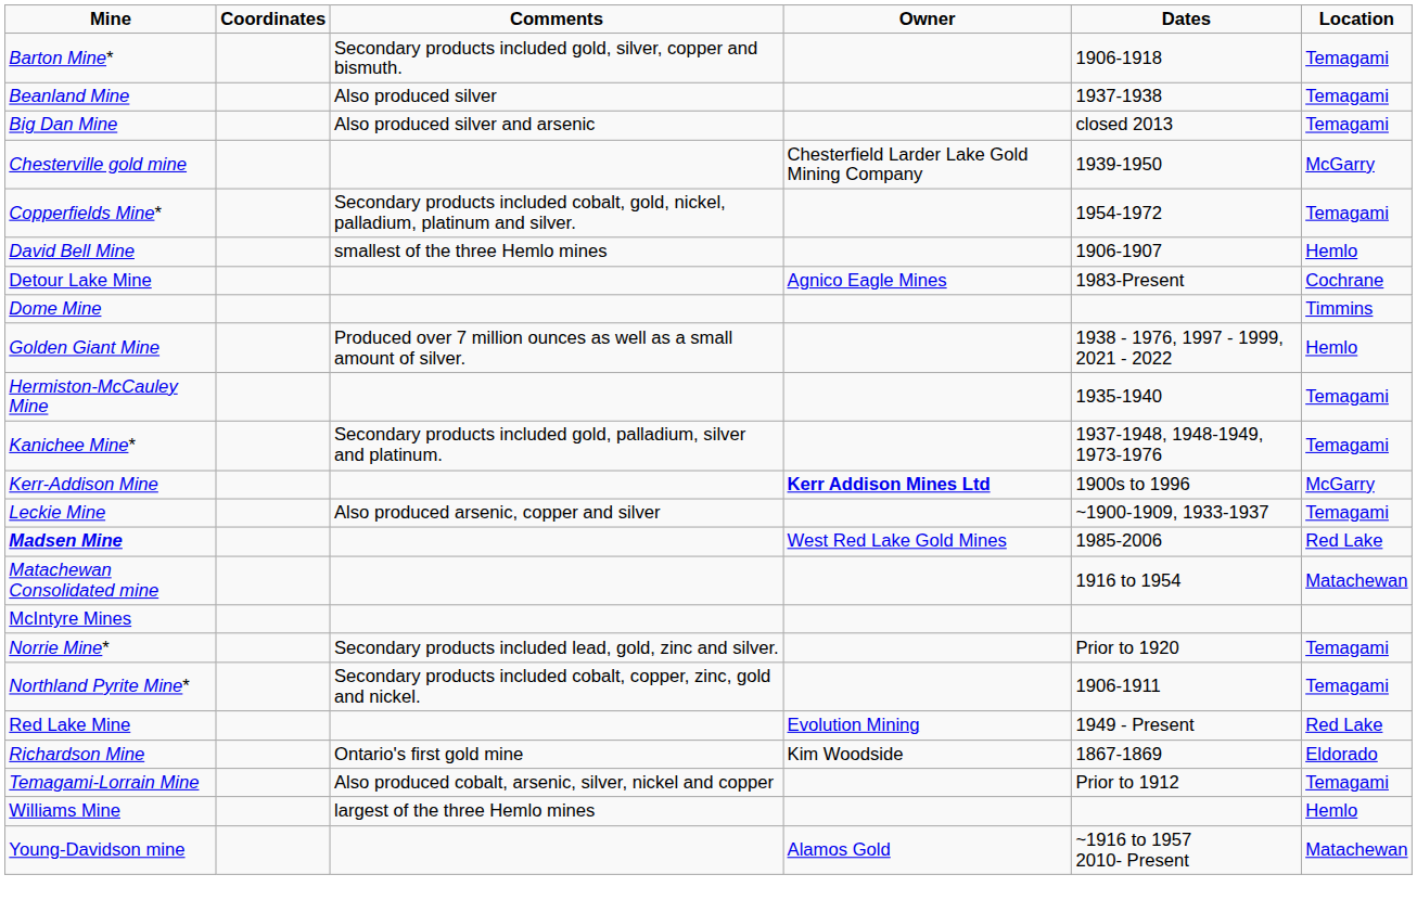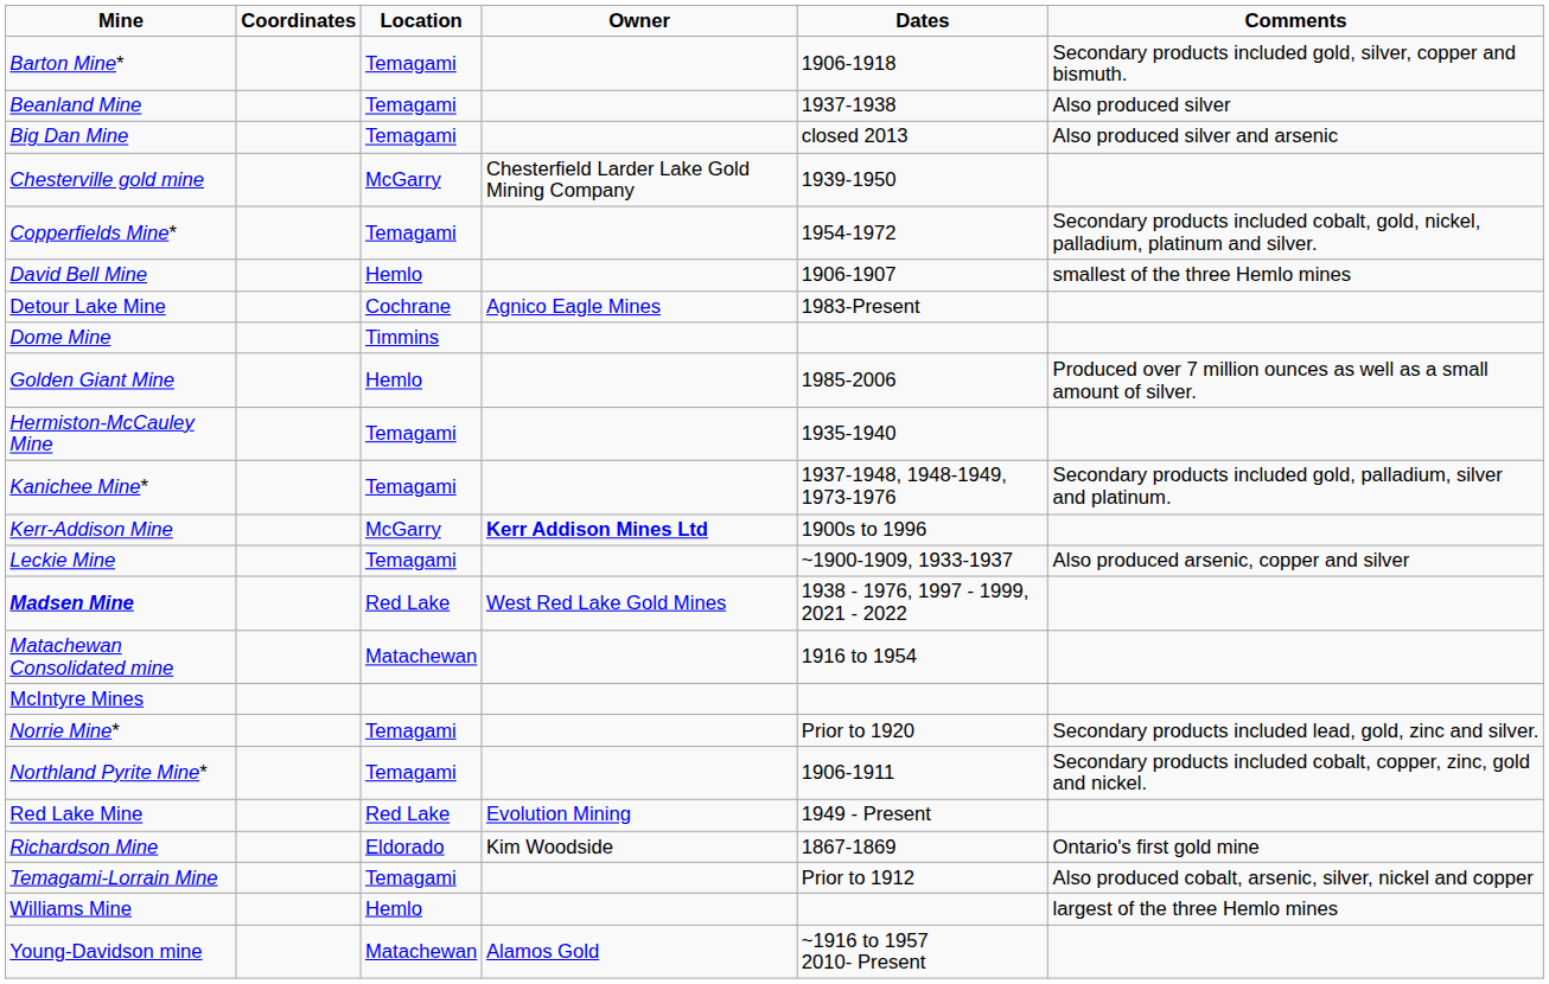 <table class="sortable wikitable">
 <tr align="center">
 <td><strong>Mine</strong></td>
 <td><strong>Coordinates</strong></td>
-<td><strong>Comments</strong></td>
+<td><strong>Location</strong></td>
 <td><strong>Owner</strong></td>
 <td><strong>Dates</strong></td>
-<td><strong>Location</strong></td>
+<td><strong>Comments</strong></td>
 </tr>
 <tr>
 <td><em><a href='#'>Barton Mine</a></em>*</td>
 <td></td>
-<td>Secondary products included gold, silver, copper and bismuth.</td>
+<td><a href='#'>Temagami</a></td>
 <td></td>
 <td>1906-1918</td>
-<td><a href='#'>Temagami</a></td>
+<td>Secondary products included gold, silver, copper and bismuth.</td>
 </tr>
 <tr>
 <td><em><a href='#'>Beanland Mine</a></em></td>
 <td></td>
-<td>Also produced silver</td>
+<td><a href='#'>Temagami</a></td>
 <td></td>
 <td>1937-1938</td>
-<td><a href='#'>Temagami</a></td>
+<td>Also produced silver</td>
 </tr>
 <tr>
 <td><em><a href='#'>Big Dan Mine</a></em></td>
 <td></td>
-<td>Also produced silver and arsenic</td>
+<td><a href='#'>Temagami</a></td>
 <td></td>
 <td>closed 2013</td>
-<td><a href='#'>Temagami</a></td>
+<td>Also produced silver and arsenic</td>
 </tr>
 <tr>
 <td><em><a href='#'>Chesterville gold mine</a></em></td>
 <td></td>
-<td></td>
+<td><a href='#'>McGarry</a></td>
 <td>Chesterfield Larder Lake Gold Mining Company</td>
 <td>1939-1950</td>
-<td><a href='#'>McGarry</a></td>
+<td></td>
 </tr>
 <tr>
 <td><em><a href='#'>Copperfields Mine</a></em>*</td>
 <td></td>
-<td>Secondary products included cobalt, gold, nickel, palladium, platinum and silver.</td>
+<td><a href='#'>Temagami</a></td>
 <td></td>
 <td>1954-1972</td>
-<td><a href='#'>Temagami</a></td>
+<td>Secondary products included cobalt, gold, nickel, palladium, platinum and silver.</td>
 </tr>
 <tr>
 <td><em><a href='#'>David Bell Mine</a></em></td>
 <td></td>
-<td>smallest of the three Hemlo mines</td>
+<td><a href='#'>Hemlo</a></td>
 <td></td>
 <td>1906-1907</td>
-<td><a href='#'>Hemlo</a></td>
+<td>smallest of the three Hemlo mines</td>
 </tr>
 <tr>
 <td><a href='#'>Detour Lake Mine</a></td>
 <td></td>
-<td></td>
+<td><a href='#'>Cochrane</a></td>
 <td><a href='#'>Agnico Eagle Mines</a></td>
 <td>1983-Present</td>
-<td><a href='#'>Cochrane</a></td>
+<td></td>
 </tr>
 <tr>
 <td><em><a href='#'>Dome Mine</a></em></td>
 <td></td>
+<td><a href='#'>Timmins</a></td>
 <td></td>
 <td></td>
 <td></td>
-<td><a href='#'>Timmins</a></td>
 </tr>
 <tr>
 <td><em><a href='#'>Golden Giant Mine</a></em></td>
 <td></td>
+<td><a href='#'>Hemlo</a></td>
+<td></td>
+<td>1985-2006</td>
 <td>Produced over 7 million ounces as well as a small amount of silver.</td>
-<td></td>
-<td>1938 - 1976, 1997 - 1999, 2021 - 2022</td>
-<td><a href='#'>Hemlo</a></td>
 </tr>
 <tr>
 <td><em><a href='#'>Hermiston-McCauley Mine</a></em></td>
 <td></td>
-<td></td>
+<td><a href='#'>Temagami</a></td>
 <td></td>
 <td>1935-1940</td>
-<td><a href='#'>Temagami</a></td>
+<td></td>
 </tr>
 <tr>
 <td><em><a href='#'>Kanichee Mine</a></em>*</td>
 <td></td>
-<td>Secondary products included gold, palladium, silver and platinum.</td>
+<td><a href='#'>Temagami</a></td>
 <td></td>
 <td>1937-1948, 1948-1949, 1973-1976</td>
-<td><a href='#'>Temagami</a></td>
+<td>Secondary products included gold, palladium, silver and platinum.</td>
 </tr>
 <tr>
 <td><em><a href='#'>Kerr-Addison Mine</a></em></td>
 <td></td>
-<td></td>
+<td><a href='#'>McGarry</a></td>
 <td><strong><a href='#'>Kerr Addison  Mines Ltd</a></strong></td>
 <td>1900s to 1996</td>
-<td><a href='#'>McGarry</a></td>
+<td></td>
 </tr>
 <tr>
 <td><em><a href='#'>Leckie Mine</a></em></td>
 <td></td>
-<td>Also produced arsenic, copper and silver</td>
+<td><a href='#'>Temagami</a></td>
 <td></td>
 <td>~1900-1909, 1933-1937</td>
-<td><a href='#'>Temagami</a></td>
+<td>Also produced arsenic, copper and silver</td>
 </tr>
 <tr>
 <td><strong><em><a href='#'>Madsen Mine</a></em></strong></td>
 <td></td>
+<td><a href='#'>Red Lake</a></td>
+<td><a href='#'>West Red Lake Gold Mines</a></td>
+<td>1938 - 1976, 1997 - 1999, 2021 - 2022</td>
 <td></td>
-<td><a href='#'>West Red Lake Gold Mines</a></td>
-<td>1985-2006</td>
-<td><a href='#'>Red Lake</a></td>
 </tr>
 <tr>
 <td><em><a href='#'>Matachewan Consolidated mine</a></em></td>
 <td></td>
-<td></td>
+<td><a href='#'>Matachewan</a></td>
 <td></td>
 <td>1916 to 1954</td>
-<td><a href='#'>Matachewan</a></td>
+<td></td>
 </tr>
 <tr>
 <td><a href='#'>McIntyre Mines</a></td>
 <td></td>
 <td></td>
 <td></td>
 <td></td>
 <td></td>
 </tr>
 <tr>
 <td><em><a href='#'>Norrie Mine</a></em>*</td>
 <td></td>
-<td>Secondary products included lead, gold, zinc and silver.</td>
+<td><a href='#'>Temagami</a></td>
 <td></td>
 <td>Prior to 1920</td>
-<td><a href='#'>Temagami</a></td>
+<td>Secondary products included lead, gold, zinc and silver.</td>
 </tr>
 <tr>
 <td><em><a href='#'>Northland Pyrite Mine</a></em>*</td>
 <td></td>
-<td>Secondary products included cobalt, copper, zinc, gold and nickel.</td>
+<td><a href='#'>Temagami</a></td>
 <td></td>
 <td>1906-1911</td>
-<td><a href='#'>Temagami</a></td>
+<td>Secondary products included cobalt, copper, zinc, gold and nickel.</td>
 </tr>
 <tr>
 <td><a href='#'>Red Lake Mine</a></td>
 <td></td>
-<td></td>
+<td><a href='#'>Red Lake</a></td>
 <td><a href='#'>Evolution Mining</a></td>
 <td>1949 - Present</td>
-<td><a href='#'>Red Lake</a></td>
+<td></td>
 </tr>
 <tr>
 <td><em><a href='#'>Richardson Mine</a></em></td>
 <td></td>
-<td>Ontario's first gold mine</td>
+<td><a href='#'>Eldorado</a></td>
 <td>Kim Woodside</td>
 <td>1867-1869</td>
-<td><a href='#'>Eldorado</a></td>
+<td>Ontario's first gold mine</td>
 </tr>
 <tr>
 <td><em><a href='#'>Temagami-Lorrain Mine</a></em></td>
 <td></td>
-<td>Also produced cobalt, arsenic, silver, nickel and copper</td>
+<td><a href='#'>Temagami</a></td>
 <td></td>
 <td>Prior to 1912</td>
-<td><a href='#'>Temagami</a></td>
+<td>Also produced cobalt, arsenic, silver, nickel and copper</td>
 </tr>
 <tr>
 <td><a href='#'>Williams Mine</a></td>
 <td></td>
-<td>largest of the three Hemlo mines</td>
+<td><a href='#'>Hemlo</a></td>
 <td></td>
 <td></td>
-<td><a href='#'>Hemlo</a></td>
+<td>largest of the three Hemlo mines</td>
 </tr>
 <tr>
 <td><a href='#'>Young-Davidson mine</a></td>
 <td></td>
-<td></td>
+<td><a href='#'>Matachewan</a></td>
 <td><a href='#'>Alamos Gold</a></td>
 <td>~1916 to 1957<br>2010- Present</td>
-<td><a href='#'>Matachewan</a></td>
+<td></td>
 </tr>
 </table>
